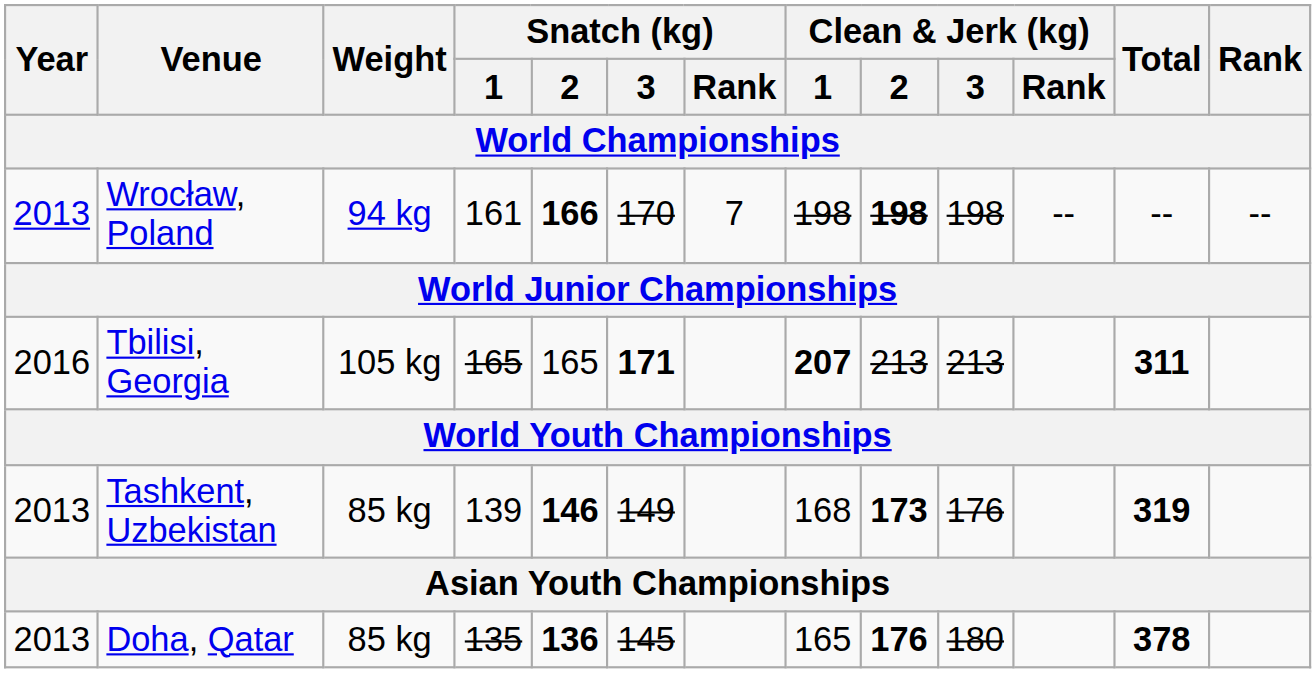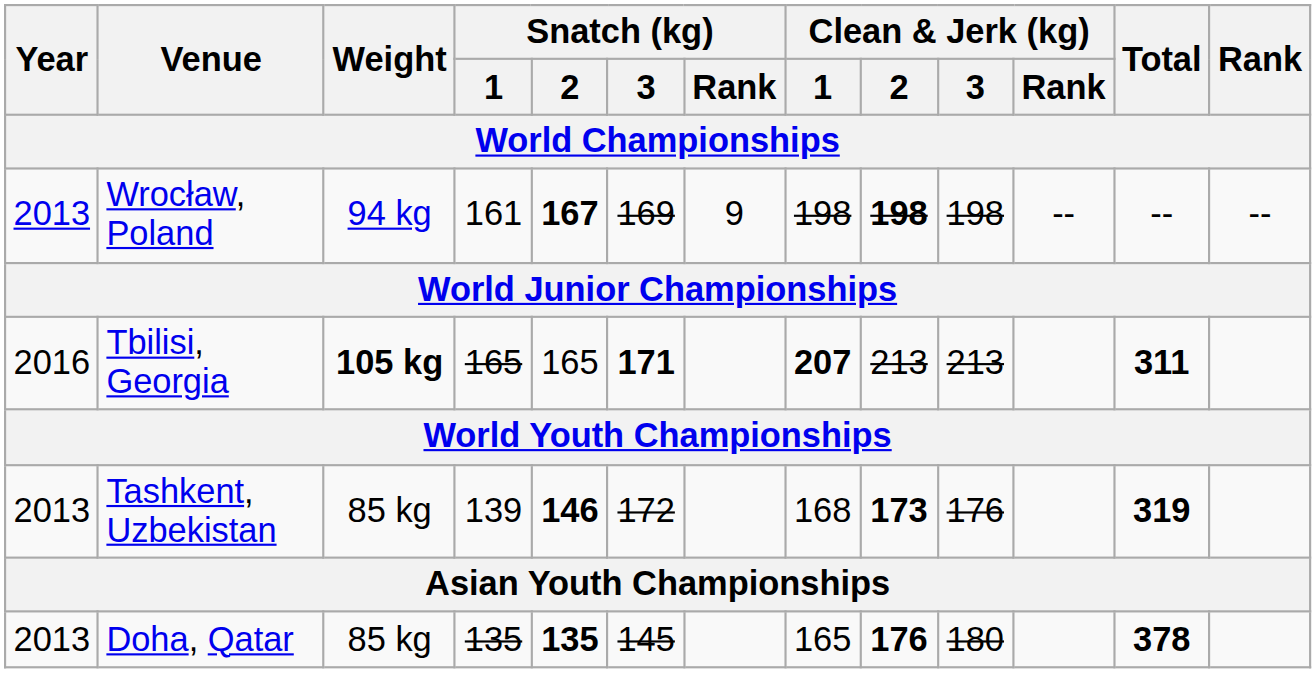 <table class = "wikitable" style="text-align:center;">
 <tr>
 <th rowspan=2 width=40>Year</th>
 <th rowspan=2 width=250>Venue</th>
 <th rowspan=2 width=60>Weight</th>
 <th colspan=4>Snatch (kg)</th>
 <th colspan=4>Clean & Jerk (kg)</th>
 <th rowspan=2 width=40>Total</th>
 <th rowspan=2 width=40>Rank</th>
 </tr>
 <tr>
 <th width=40>1</th>
 <th width=40>2</th>
 <th width=40>3</th>
 <th width=40>Rank</th>
 <th width=40>1</th>
 <th width=40>2</th>
 <th width=40>3</th>
 <th width=40>Rank</th>
 </tr>
 <tr>
 <th colspan=13><a href='#'>World Championships</a></th>
 </tr>
 <tr>
 <td><a href='#'>2013</a></td>
 <td align=left> <a href='#'>Wrocław</a>, <a href='#'>Poland</a></td>
 <td><a href='#'>94 kg</a></td>
 <td>161</td>
-<td><strong>166</strong></td>
-<td><s>170</s></td>
-<td>7</td>
+<td><strong>167</strong></td>
+<td><s>169</s></td>
+<td>9</td>
 <td><s>198</s></td>
 <td><strong><s>198</s></strong></td>
 <td><s>198</s></td>
 <td>--</td>
 <td>--</td>
 <td>--</td>
 </tr>
 <tr>
 <th colspan=13><a href='#'>World Junior Championships</a></th>
 </tr>
 <tr>
 <td>2016</td>
 <td align=left> <a href='#'>Tbilisi</a>, <a href='#'>Georgia</a></td>
-<td>105 kg</td>
+<td><strong>105 kg</strong></td>
 <td><s>165</s></td>
 <td>165</td>
 <td><strong>171</strong></td>
 <td><strong></strong></td>
 <td><strong>207</strong></td>
 <td><s>213</s></td>
 <td><s>213</s></td>
 <td><strong></strong></td>
 <td><strong>311</strong></td>
 <td><strong></strong></td>
 </tr>
 <tr>
 <th colspan=13><a href='#'>World Youth Championships</a></th>
 </tr>
 <tr>
 <td>2013</td>
 <td align=left> <a href='#'>Tashkent</a>, <a href='#'>Uzbekistan</a></td>
 <td>85 kg</td>
 <td>139</td>
 <td><strong>146</strong></td>
-<td><s>149</s></td>
+<td><s>172</s></td>
 <td><strong></strong></td>
 <td>168</td>
 <td><strong>173</strong></td>
 <td><s>176</s></td>
 <td><strong></strong></td>
 <td><strong>319</strong></td>
 <td><strong></strong></td>
 </tr>
 <tr>
 <th colspan=13>Asian Youth Championships</th>
 </tr>
 <tr>
 <td>2013</td>
 <td align=left> <a href='#'>Doha</a>, <a href='#'>Qatar</a></td>
 <td>85 kg</td>
 <td><s>135</s></td>
-<td><strong>136</strong></td>
+<td><strong>135</strong></td>
 <td><s>145</s></td>
 <td><strong></strong></td>
 <td>165</td>
 <td><strong>176</strong></td>
 <td><s>180</s></td>
 <td><strong></strong></td>
 <td><strong>378</strong></td>
 <td><strong></strong></td>
 </tr>
 </table>
